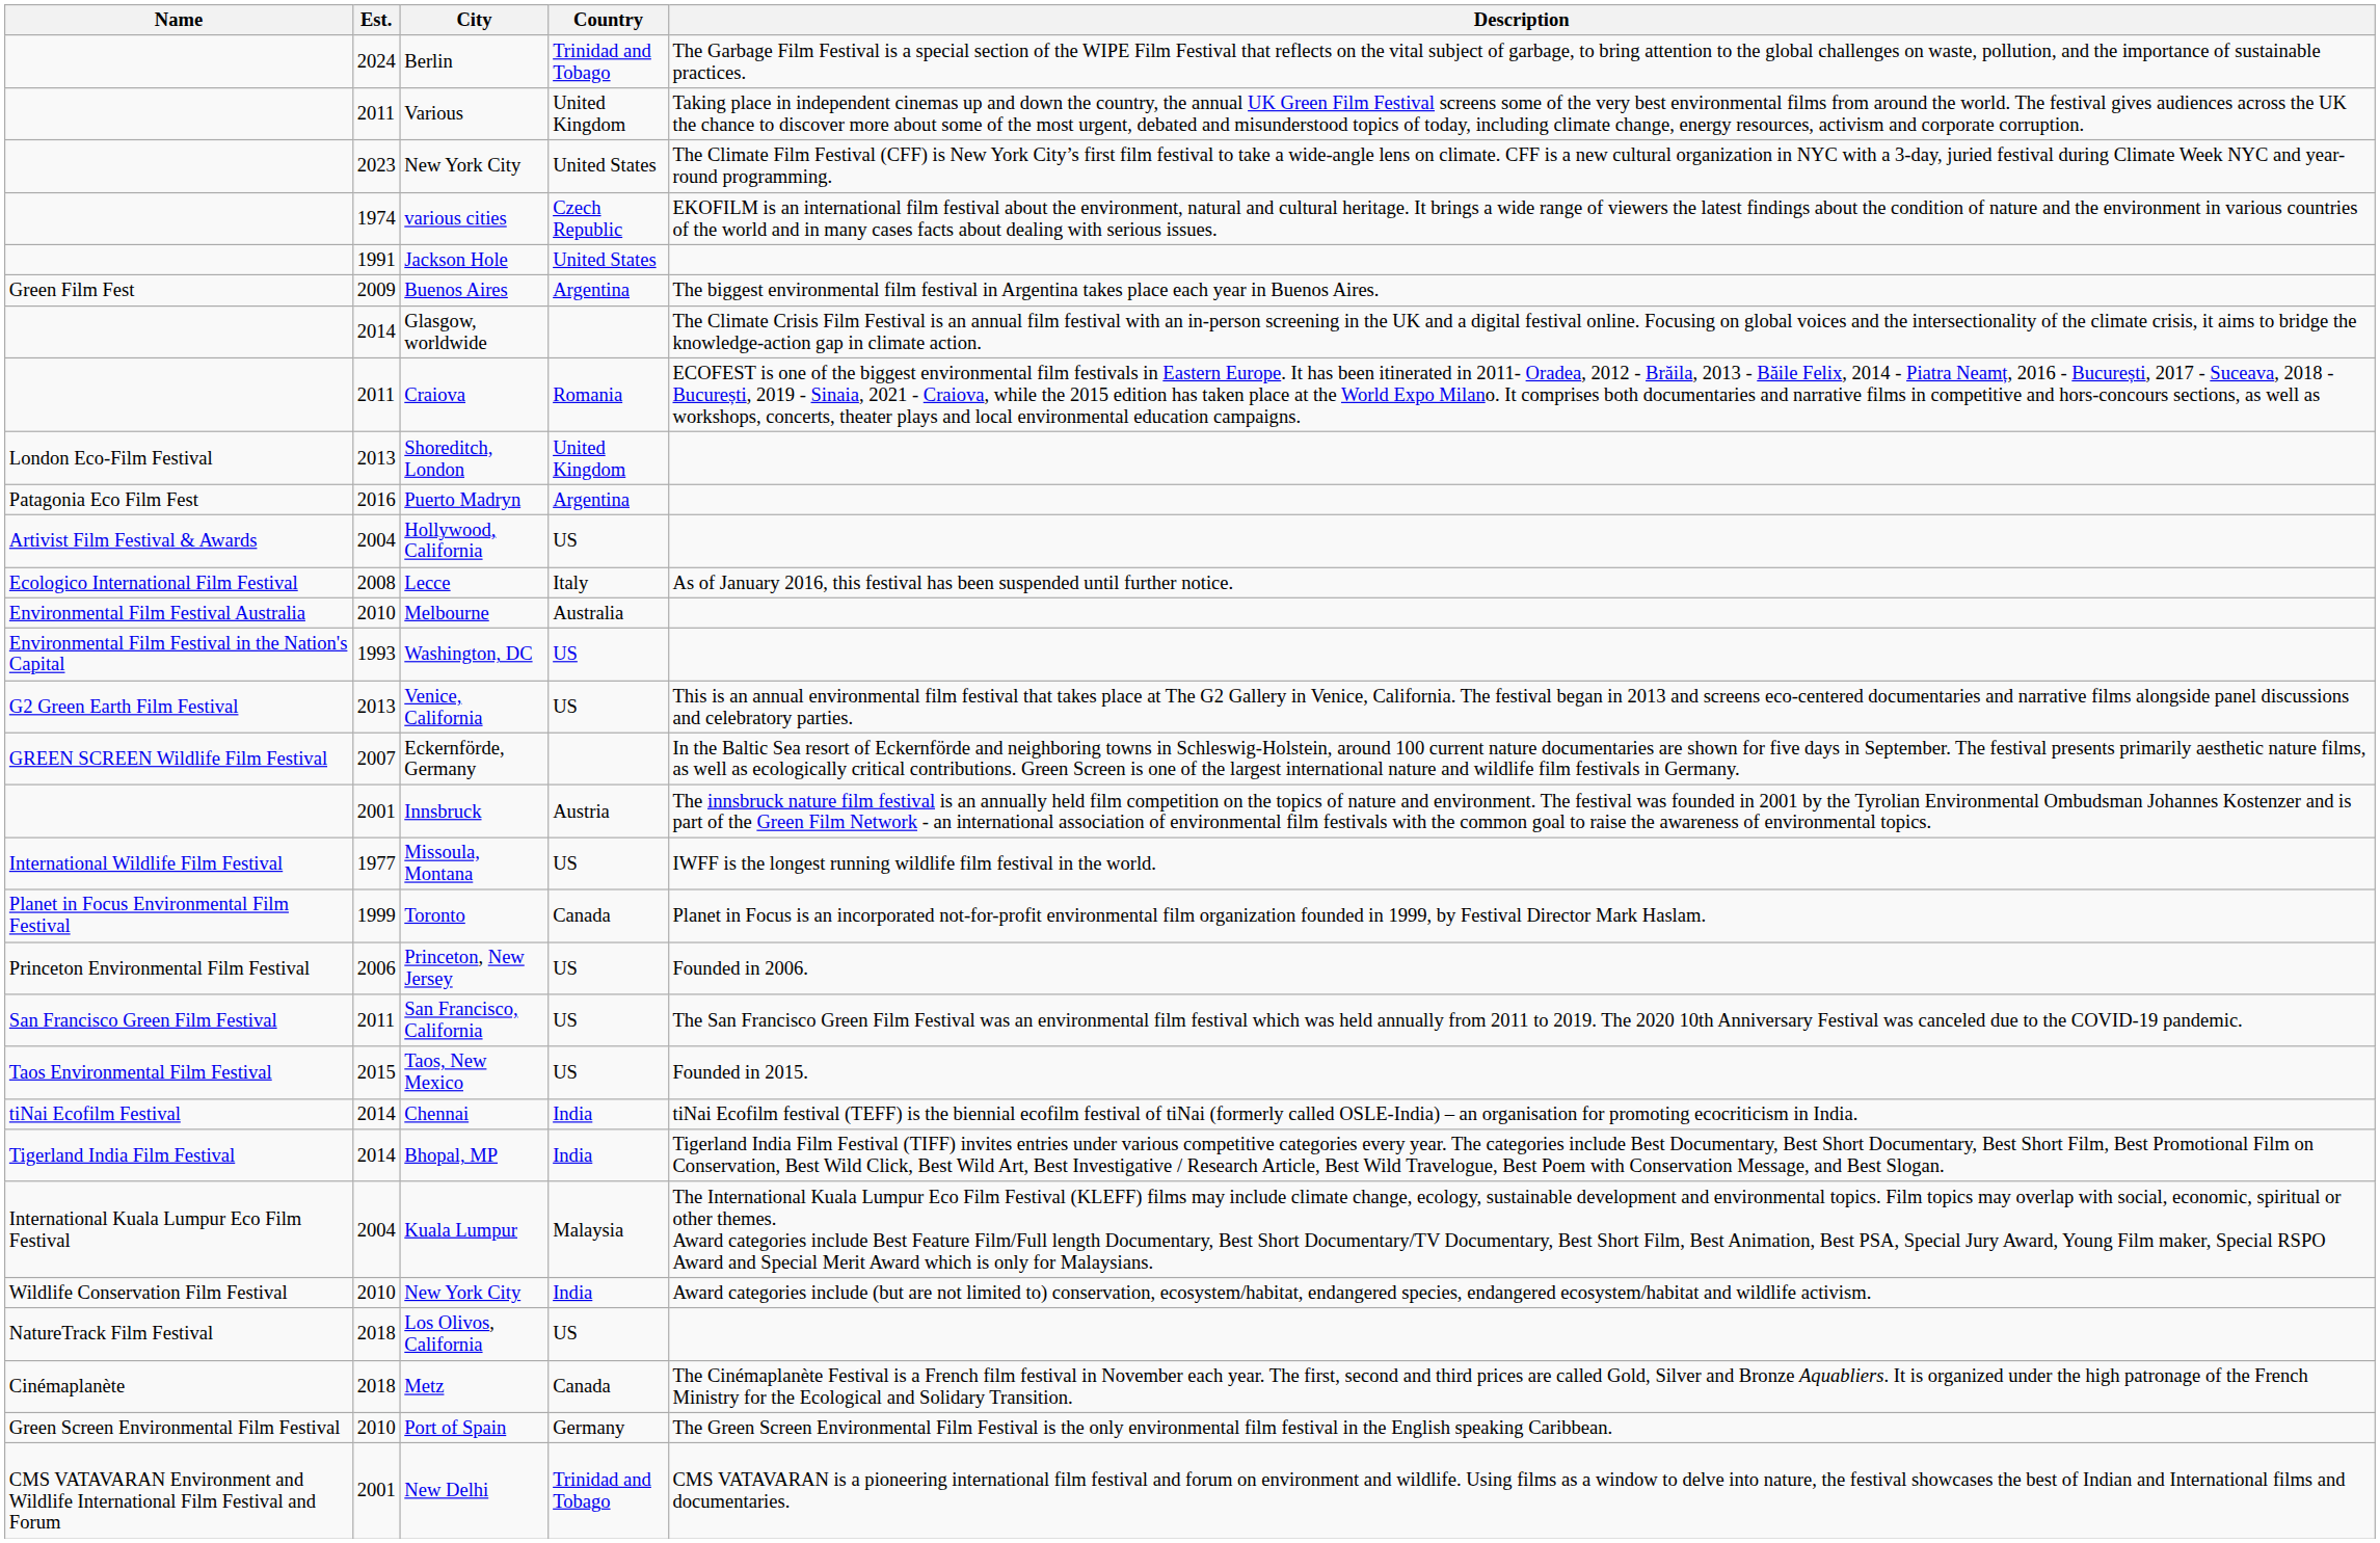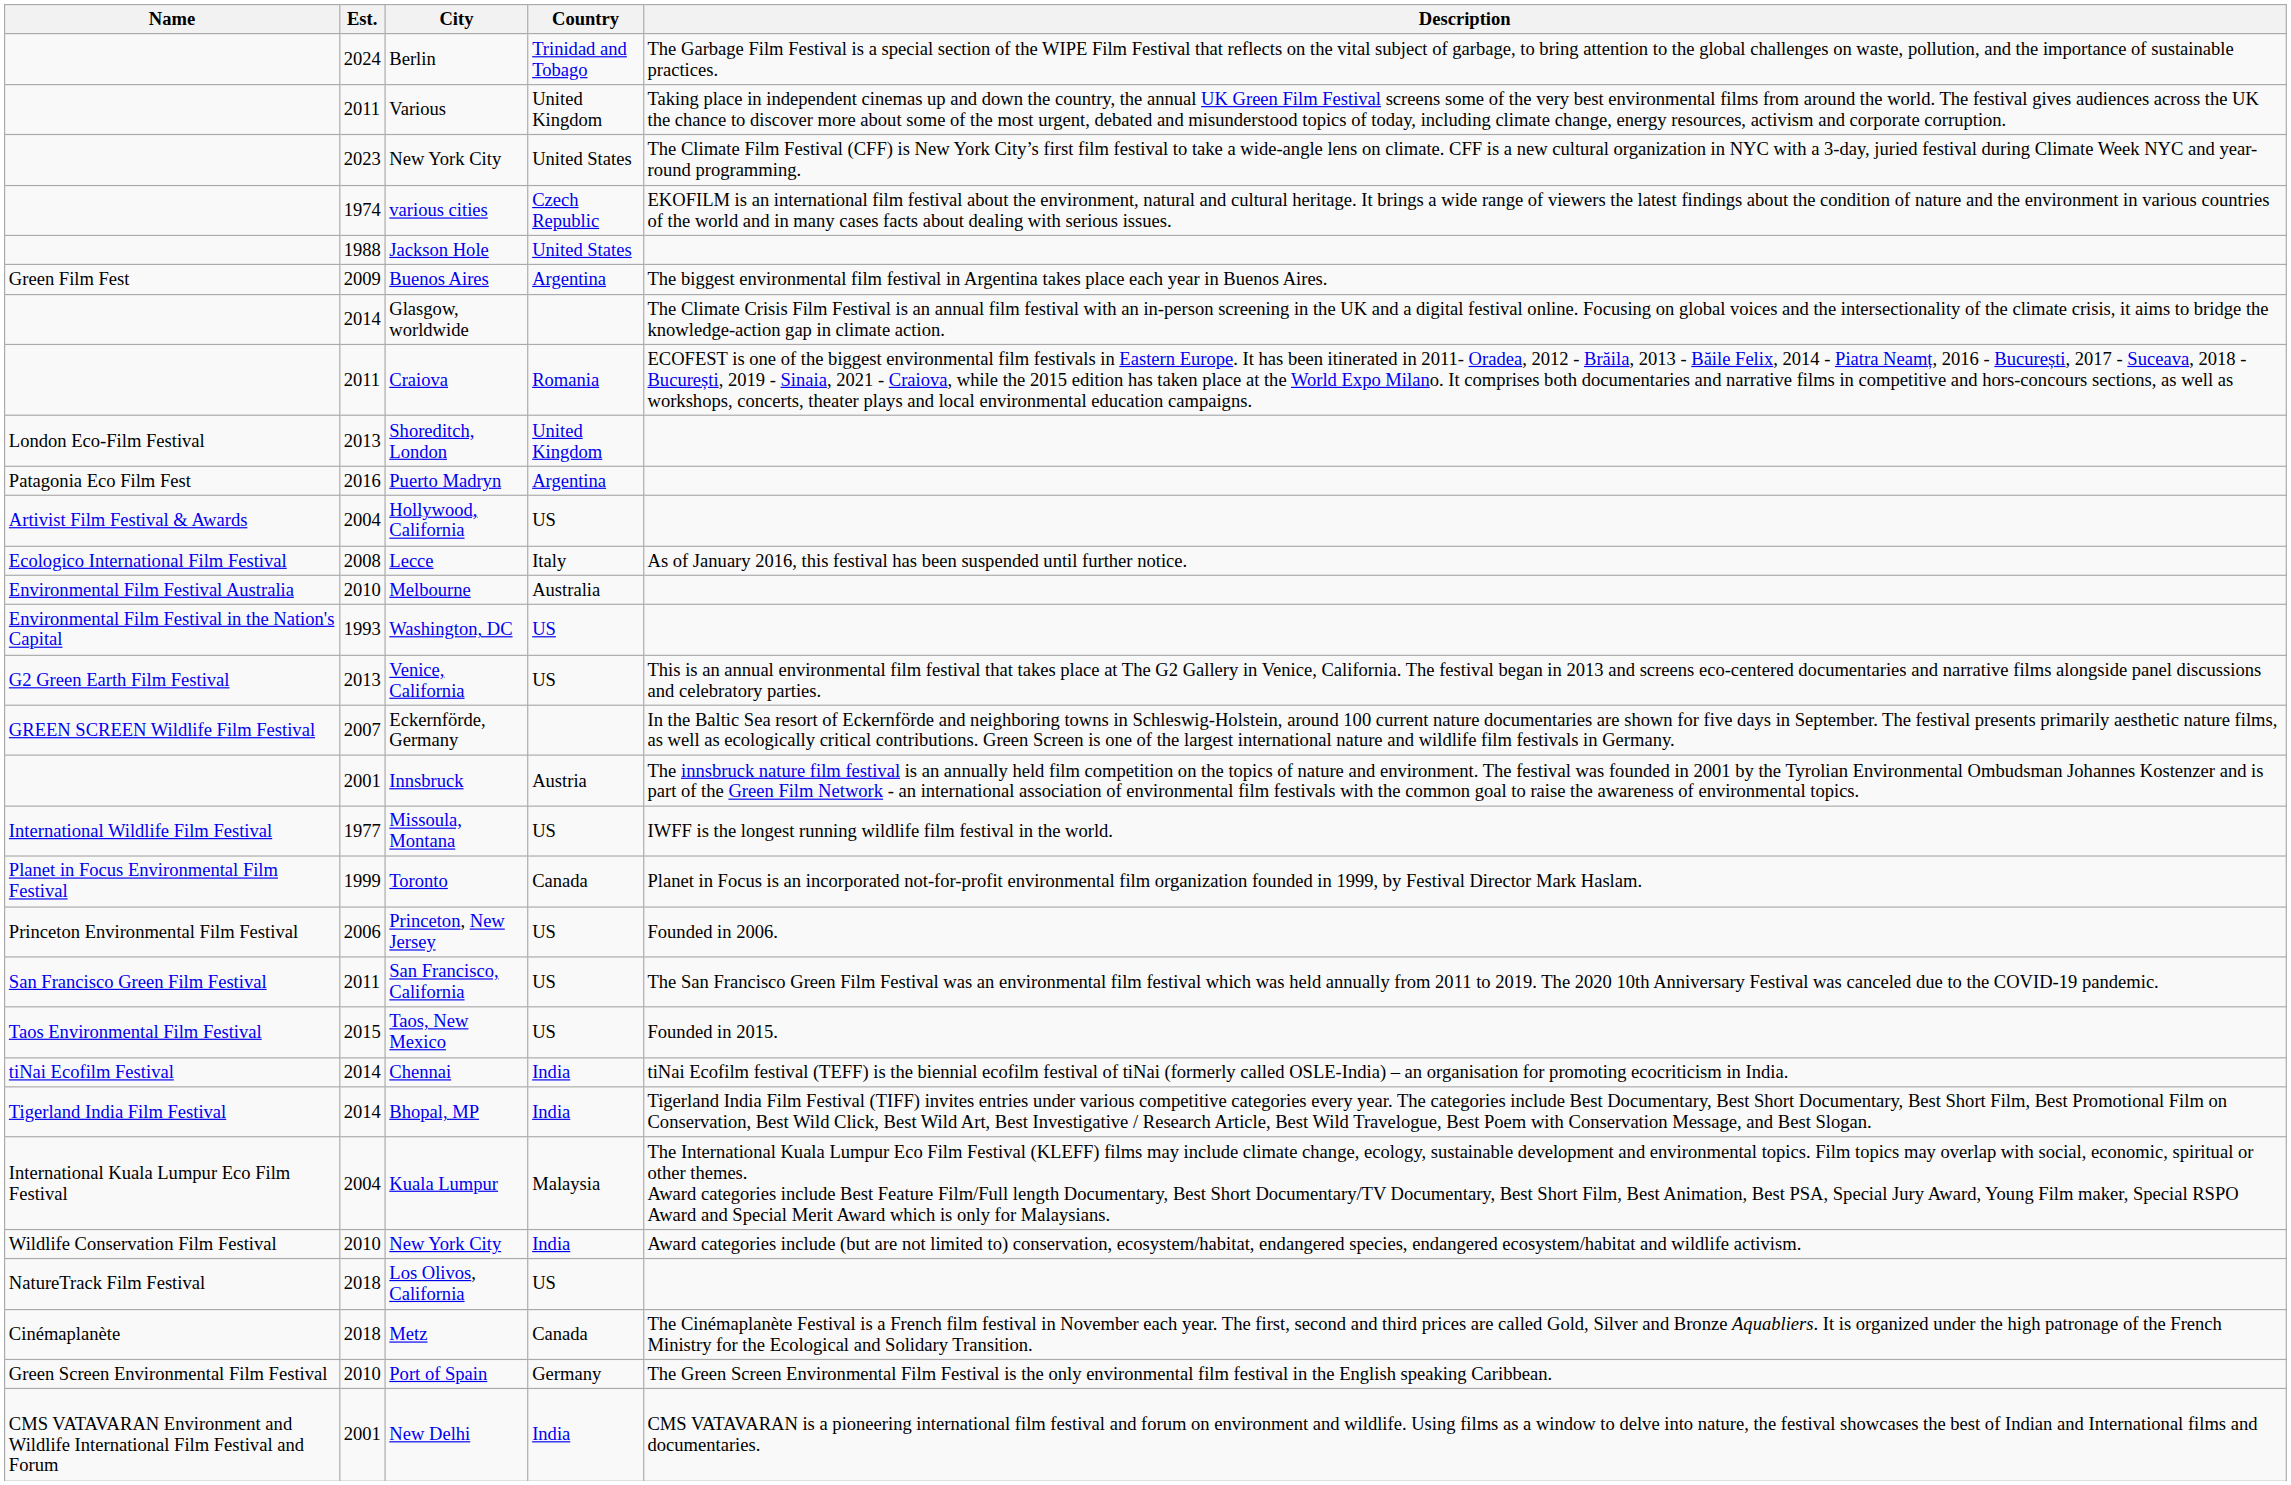 <table class="wikitable sortable">
 <tr>
 <th>Name</th>
 <th>Est.</th>
 <th>City</th>
 <th>Country</th>
 <th>Description</th>
 </tr>
 <tr>
 <td></td>
 <td>2024</td>
 <td>Berlin</td>
 <td><a href='#'>Trinidad and Tobago</a></td>
 <td>The Garbage Film Festival is a special section of the WIPE Film Festival that reflects on the vital subject of garbage, to bring attention to the global challenges on waste, pollution, and the importance of sustainable practices.</td>
 </tr>
 <tr>
 <td></td>
 <td>2011</td>
 <td>Various</td>
 <td>United Kingdom</td>
 <td>Taking place in independent cinemas up and down the country, the annual <a href='#'>UK Green Film Festival</a> screens some of the very best environmental films from around the world. The festival gives audiences across the UK the chance to discover more about some of the most urgent, debated and misunderstood topics of today, including climate change, energy resources, activism and corporate corruption.</td>
 </tr>
 <tr>
 <td></td>
 <td>2023</td>
 <td>New York City</td>
 <td>United States</td>
 <td>The Climate Film Festival (CFF) is New York City’s first film festival to take a wide-angle lens on climate. CFF is a new cultural organization in NYC with a 3-day, juried festival during Climate Week NYC and year-round programming.</td>
 </tr>
 <tr>
 <td></td>
 <td>1974</td>
 <td><a href='#'>various cities</a></td>
 <td><a href='#'>Czech Republic</a></td>
 <td>EKOFILM is an international film festival about the environment, natural and cultural heritage. It brings a wide range of viewers the latest findings about the condition of nature and the environment in various countries of the world and in many cases facts about dealing with serious issues.</td>
 </tr>
 <tr>
 <td></td>
-<td>1991</td>
+<td>1988</td>
 <td><a href='#'>Jackson Hole</a></td>
 <td><a href='#'>United States</a></td>
 <td></td>
 </tr>
 <tr>
 <td>Green Film Fest</td>
 <td>2009</td>
 <td><a href='#'>Buenos Aires</a></td>
 <td><a href='#'>Argentina</a></td>
 <td>The biggest environmental film festival in Argentina takes place each year in Buenos Aires.</td>
 </tr>
 <tr>
 <td></td>
 <td>2014</td>
 <td>Glasgow, worldwide</td>
 <td></td>
 <td>The Climate Crisis Film Festival is an annual film festival with an in-person screening in the UK and a digital festival online. Focusing on global voices and the intersectionality of the climate crisis, it aims to bridge the knowledge-action gap in climate action.</td>
 </tr>
 <tr>
 <td></td>
 <td>2011</td>
 <td><a href='#'>Craiova</a></td>
 <td> <a href='#'>Romania</a></td>
 <td>ECOFEST is one of the biggest environmental film festivals in <a href='#'>Eastern Europe</a>. It has been itinerated in 2011- <a href='#'>Oradea</a>, 2012 - <a href='#'>Brăila</a>, 2013 - <a href='#'>Băile Felix</a>, 2014 - <a href='#'>Piatra Neamț</a>, 2016 - <a href='#'>București</a>, 2017 - <a href='#'>Suceava</a>, 2018 - <a href='#'>București</a>, 2019 - <a href='#'>Sinaia</a>, 2021 - <a href='#'>Craiova</a>, while the 2015 edition has taken place at the <a href='#'>World Expo Milan</a>o. It comprises both documentaries and narrative films in competitive and hors-concours sections, as well as workshops, concerts, theater plays and local environmental education campaigns.</td>
 </tr>
 <tr>
 <td>London Eco-Film Festival</td>
 <td>2013</td>
 <td><a href='#'>Shoreditch, London</a></td>
 <td><a href='#'>United Kingdom</a></td>
 <td></td>
 </tr>
 <tr>
 <td>Patagonia Eco Film Fest</td>
 <td>2016</td>
 <td><a href='#'>Puerto Madryn</a></td>
 <td><a href='#'>Argentina</a></td>
 <td></td>
 </tr>
 <tr>
 <td><a href='#'>Artivist Film Festival & Awards</a></td>
 <td>2004</td>
 <td><a href='#'>Hollywood, California</a></td>
 <td>US</td>
 <td></td>
 </tr>
 <tr>
 <td><a href='#'>Ecologico International Film Festival</a></td>
 <td>2008</td>
 <td><a href='#'>Lecce</a></td>
 <td>Italy</td>
 <td>As of January 2016, this festival has been suspended until further notice.</td>
 </tr>
 <tr>
 <td><a href='#'>Environmental Film Festival Australia</a></td>
 <td>2010</td>
 <td><a href='#'>Melbourne</a></td>
 <td>Australia</td>
 <td></td>
 </tr>
 <tr>
 <td><a href='#'>Environmental Film Festival in the Nation's Capital</a></td>
 <td>1993</td>
 <td><a href='#'>Washington, DC</a></td>
 <td><a href='#'>US</a></td>
 <td></td>
 </tr>
 <tr>
 <td><a href='#'>G2 Green Earth Film Festival</a></td>
 <td>2013</td>
 <td><a href='#'>Venice, California</a></td>
 <td>US</td>
 <td>This is an annual environmental film festival that takes place at The G2 Gallery in Venice, California. The festival began in 2013 and screens eco-centered documentaries and narrative films alongside panel discussions and celebratory parties.</td>
 </tr>
 <tr>
 <td><a href='#'>GREEN SCREEN Wildlife Film Festival</a></td>
 <td>2007</td>
 <td>Eckernförde, Germany</td>
 <td></td>
 <td>In the Baltic Sea resort of Eckernförde and neighboring towns in Schleswig-Holstein, around 100 current nature documentaries are shown for five days in September. The festival presents primarily aesthetic nature films, as well as ecologically critical contributions. Green Screen is one of the largest international nature and wildlife film festivals in Germany.</td>
 </tr>
 <tr>
 <td></td>
 <td>2001</td>
 <td><a href='#'>Innsbruck</a></td>
 <td> Austria</td>
 <td>The <a href='#'>innsbruck nature film festival</a> is an annually held film competition on the topics of nature and environment. The festival was founded in 2001 by the Tyrolian Environmental Ombudsman Johannes Kostenzer and is part of the <a href='#'>Green Film Network</a> - an international association of environmental film festivals with the common goal to raise the awareness of environmental topics.</td>
 </tr>
 <tr>
 <td><a href='#'>International Wildlife Film Festival</a></td>
 <td>1977</td>
 <td><a href='#'>Missoula, Montana</a></td>
 <td>US</td>
 <td>IWFF is the longest running wildlife film festival in the world.</td>
 </tr>
 <tr>
 <td><a href='#'>Planet in Focus Environmental Film Festival</a></td>
 <td>1999</td>
 <td><a href='#'>Toronto</a></td>
 <td>Canada</td>
 <td>Planet in Focus is an incorporated not-for-profit environmental film organization founded in 1999, by Festival Director Mark Haslam.</td>
 </tr>
 <tr>
 <td>Princeton Environmental Film Festival</td>
 <td>2006</td>
 <td><a href='#'>Princeton</a>, <a href='#'>New Jersey</a></td>
 <td>US</td>
 <td>Founded in 2006.</td>
 </tr>
 <tr>
 <td><a href='#'>San Francisco Green Film Festival</a></td>
 <td>2011</td>
 <td><a href='#'>San Francisco, California</a></td>
 <td>US</td>
 <td>The San Francisco Green Film Festival was an environmental film festival which was held annually from 2011 to 2019. The 2020 10th Anniversary Festival was canceled due to the COVID-19 pandemic.</td>
 </tr>
 <tr>
 <td><a href='#'>Taos Environmental Film Festival</a></td>
 <td>2015</td>
 <td><a href='#'>Taos, New Mexico</a></td>
 <td>US</td>
 <td>Founded in 2015.</td>
 </tr>
 <tr>
 <td><a href='#'>tiNai Ecofilm Festival</a></td>
 <td>2014</td>
 <td><a href='#'>Chennai</a></td>
 <td><a href='#'>India</a></td>
 <td>tiNai Ecofilm festival (TEFF) is the biennial ecofilm festival of tiNai (formerly called OSLE-India) – an organisation for promoting ecocriticism in India.</td>
 </tr>
 <tr>
 <td><a href='#'>Tigerland India Film Festival</a></td>
 <td>2014</td>
 <td><a href='#'>Bhopal, MP</a></td>
 <td><a href='#'>India</a></td>
 <td>Tigerland India Film Festival (TIFF) invites entries under various competitive categories every year. The categories include Best Documentary, Best Short Documentary, Best Short Film, Best Promotional Film on Conservation, Best Wild Click, Best Wild Art, Best Investigative / Research Article, Best Wild Travelogue, Best Poem with Conservation Message, and Best Slogan.</td>
 </tr>
 <tr>
 <td>International Kuala Lumpur Eco Film Festival</td>
 <td>2004</td>
 <td><a href='#'>Kuala Lumpur</a></td>
 <td>Malaysia</td>
 <td>The International Kuala Lumpur Eco Film Festival (KLEFF) films may include climate change, ecology, sustainable development and environmental topics. Film topics may overlap with social, economic, spiritual or other themes.<br>Award categories include Best Feature Film/Full length Documentary, Best Short Documentary/TV Documentary, Best Short Film, Best Animation, Best PSA, Special Jury Award, Young Film maker, Special RSPO Award and Special Merit Award which is only for Malaysians.</td>
 </tr>
 <tr>
 <td>Wildlife Conservation Film Festival</td>
 <td>2010</td>
 <td><a href='#'>New York City</a></td>
 <td><a href='#'>India</a></td>
 <td>Award categories include (but are not limited to) conservation, ecosystem/habitat, endangered species, endangered ecosystem/habitat and wildlife activism.</td>
 </tr>
 <tr>
 <td>NatureTrack Film Festival</td>
 <td>2018</td>
 <td><a href='#'>Los Olivos</a>, <a href='#'>California</a></td>
 <td>US</td>
 <td></td>
 </tr>
 <tr>
 <td>Cinémaplanète</td>
 <td>2018</td>
 <td><a href='#'>Metz</a></td>
 <td>Canada</td>
 <td>The Cinémaplanète Festival is a French film festival in November each year. The first, second and third prices are called Gold, Silver and Bronze <em>Aquabliers</em>. It is organized under the high patronage of the French Ministry for the Ecological and Solidary Transition.</td>
 </tr>
 <tr>
 <td>Green Screen Environmental Film Festival</td>
 <td>2010</td>
 <td><a href='#'>Port of Spain</a></td>
 <td>Germany</td>
 <td>The Green Screen Environmental Film Festival is the only environmental film festival in the English speaking Caribbean.</td>
 </tr>
 <tr>
 <td><br>CMS VATAVARAN Environment and Wildlife International Film Festival and Forum</td>
 <td>2001</td>
 <td><a href='#'>New Delhi</a></td>
-<td><a href='#'>Trinidad and Tobago</a></td>
+<td><a href='#'>India</a></td>
 <td>CMS VATAVARAN is a pioneering international film festival and forum on environment and wildlife. Using films as a window to delve into nature, the festival showcases the best of Indian and International films and documentaries.</td>
 </tr>
 </table>
